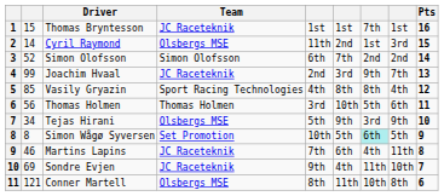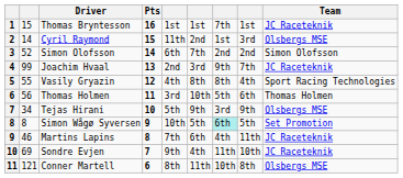 <table class=wikitable style="font-size:95%">
 <tr>
 <th></th>
 <th></th>
 <th>Driver</th>
-<th>Team</th>
+<th>Pts</th>
 <th></th>
 <th></th>
 <th></th>
 <th></th>
-<th>Pts</th>
+<th>Team</th>
 </tr>
 <tr>
 <th>1</th>
 <td>15</td>
 <td> Thomas Bryntesson</td>
-<td><a href='#'>JC Raceteknik</a></td>
+<td><strong>16</strong></td>
 <td>1st</td>
 <td>1st</td>
 <td>7th</td>
 <td>1st</td>
-<td><strong>16</strong></td>
+<td><a href='#'>JC Raceteknik</a></td>
 </tr>
 <tr>
 <th>2</th>
 <td>14</td>
 <td> <a href='#'>Cyril Raymond</a></td>
-<td><a href='#'>Olsbergs MSE</a></td>
+<td><strong>15</strong></td>
 <td>11th</td>
 <td>2nd</td>
 <td>1st</td>
 <td>3rd</td>
-<td><strong>15</strong></td>
+<td><a href='#'>Olsbergs MSE</a></td>
 </tr>
 <tr>
 <th>3</th>
 <td>52</td>
 <td> Simon Olofsson</td>
-<td>Simon Olofsson</td>
+<td><strong>14</strong></td>
 <td>6th</td>
 <td>7th</td>
 <td>2nd</td>
 <td>2nd</td>
-<td><strong>14</strong></td>
+<td>Simon Olofsson</td>
 </tr>
 <tr>
 <th>4</th>
 <td>99</td>
 <td> Joachim Hvaal</td>
-<td><a href='#'>JC Raceteknik</a></td>
+<td><strong>13</strong></td>
 <td>2nd</td>
 <td>3rd</td>
 <td>9th</td>
 <td>7th</td>
-<td><strong>13</strong></td>
+<td><a href='#'>JC Raceteknik</a></td>
 </tr>
 <tr>
 <th>5</th>
-<td>85</td>
+<td>55</td>
 <td> Vasily Gryazin</td>
-<td>Sport Racing Technologies</td>
+<td><strong>12</strong></td>
 <td>4th</td>
 <td>8th</td>
 <td>8th</td>
 <td>4th</td>
-<td><strong>12</strong></td>
+<td>Sport Racing Technologies</td>
 </tr>
 <tr>
 <th>6</th>
 <td>56</td>
 <td> Thomas Holmen</td>
-<td>Thomas Holmen</td>
+<td><strong>11</strong></td>
 <td>3rd</td>
 <td>10th</td>
 <td>5th</td>
 <td>6th</td>
-<td><strong>11</strong></td>
+<td>Thomas Holmen</td>
 </tr>
 <tr>
 <th>7</th>
 <td>34</td>
 <td> Tejas Hirani</td>
-<td><a href='#'>Olsbergs MSE</a></td>
+<td><strong>10</strong></td>
 <td>5th</td>
 <td>9th</td>
 <td>3rd</td>
 <td>9th</td>
-<td><strong>10</strong></td>
+<td><a href='#'>Olsbergs MSE</a></td>
 </tr>
 <tr>
 <th>8</th>
 <td>8</td>
 <td> Simon Wågø Syversen</td>
-<td><a href='#'>Set Promotion</a></td>
+<td><strong>9</strong></td>
 <td>10th</td>
 <td>5th</td>
 <td style="background: paleturquoise;">6th</td>
 <td>5th</td>
-<td><strong>9</strong></td>
+<td><a href='#'>Set Promotion</a></td>
 </tr>
 <tr>
 <th>9</th>
 <td>46</td>
 <td> Martins Lapins</td>
-<td><a href='#'>JC Raceteknik</a></td>
+<td><strong>8</strong></td>
 <td>7th</td>
 <td>6th</td>
 <td>4th</td>
 <td>11th</td>
-<td><strong>8</strong></td>
+<td><a href='#'>JC Raceteknik</a></td>
 </tr>
 <tr>
 <th>10</th>
 <td>69</td>
 <td> Sondre Evjen</td>
-<td><a href='#'>JC Raceteknik</a></td>
+<td><strong>7</strong></td>
 <td>9th</td>
 <td>4th</td>
 <td>11th</td>
 <td>10th</td>
-<td><strong>7</strong></td>
+<td><a href='#'>JC Raceteknik</a></td>
 </tr>
 <tr>
 <th>11</th>
 <td>121</td>
 <td> Conner Martell</td>
-<td><a href='#'>Olsbergs MSE</a></td>
+<td><strong>6</strong></td>
 <td>8th</td>
 <td>11th</td>
 <td>10th</td>
 <td>8th</td>
-<td><strong>6</strong></td>
+<td><a href='#'>Olsbergs MSE</a></td>
 </tr>
 </table>
